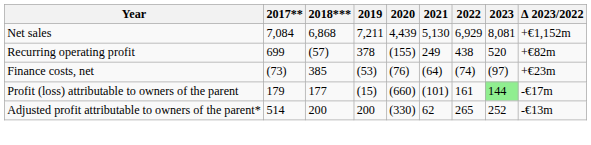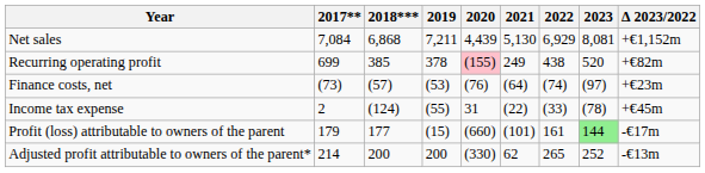 <table class="wikitable">
 <tr>
 <th>Year</th>
 <th>2017**</th>
 <th>2018***</th>
 <th>2019</th>
 <th>2020</th>
 <th>2021</th>
 <th>2022</th>
 <th>2023</th>
 <th>∆ 2023/2022</th>
 </tr>
 <tr>
 <td>Net sales</td>
 <td>7,084</td>
 <td>6,868</td>
 <td>7,211</td>
 <td>4,439</td>
 <td>5,130</td>
 <td>6,929</td>
 <td>8,081</td>
 <td>+€1,152m</td>
 </tr>
 <tr>
 <td>Recurring operating profit</td>
 <td>699</td>
-<td>(57)</td>
+<td>385</td>
 <td>378</td>
-<td>(155)</td>
+<td style="background: pink;">(155)</td>
 <td>249</td>
 <td>438</td>
 <td>520</td>
 <td>+€82m</td>
 </tr>
 <tr>
 <td>Finance costs, net</td>
 <td>(73)</td>
-<td>385</td>
+<td>(57)</td>
 <td>(53)</td>
 <td>(76)</td>
 <td>(64)</td>
 <td>(74)</td>
 <td>(97)</td>
 <td>+€23m</td>
+</tr>
+<tr>
+<td>Income tax expense</td>
+<td>2</td>
+<td>(124)</td>
+<td>(55)</td>
+<td>31</td>
+<td>(22)</td>
+<td>(33)</td>
+<td>(78)</td>
+<td>+€45m</td>
 </tr>
 <tr>
 <td>Profit (loss) attributable to owners of the parent</td>
 <td>179</td>
 <td>177</td>
 <td>(15)</td>
 <td>(660)</td>
 <td>(101)</td>
 <td>161</td>
 <td style="background: lightgreen;">144</td>
 <td>-€17m</td>
 </tr>
 <tr>
 <td>Adjusted profit attributable to owners of the parent*</td>
-<td>514</td>
+<td>214</td>
 <td>200</td>
 <td>200</td>
 <td>(330)</td>
 <td>62</td>
 <td>265</td>
 <td>252</td>
 <td>-€13m</td>
 </tr>
 </table>
